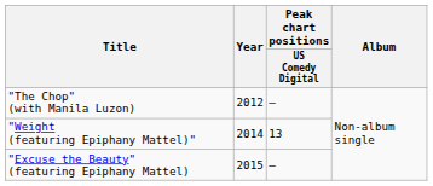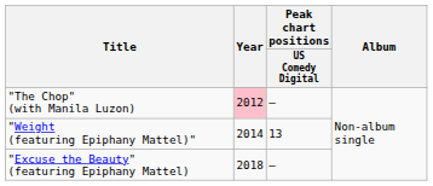 <table class="wikitable">
 <tr>
 <th scope="col" style="width:20em;" rowspan="2">Title</th>
 <th scope="col" style="width:2em;" rowspan="2">Year</th>
 <th scope="col" style="width:4em;" colspan="1">Peak chart positions</th>
 <th scope="col" style="width:8em;" rowspan="2">Album</th>
 </tr>
 <tr>
 <th scope="col" style="width:3em;font-size:85%;">US<br>Comedy<br>Digital<br></th>
 </tr>
 <tr>
 <td>"The Chop"<br>(with Manila Luzon)</td>
-<td>2012</td>
+<td style="background: pink;">2012</td>
 <td>—</td>
 <td rowspan="3">Non-album single</td>
 </tr>
 <tr>
 <td>"<a href='#'>Weight</a><br>(featuring Epiphany Mattel)"</td>
 <td>2014</td>
 <td>13</td>
 </tr>
 <tr>
 <td>"<a href='#'>Excuse the Beauty</a>"<br>(featuring Epiphany Mattel)</td>
-<td>2015</td>
+<td>2018</td>
 <td>—</td>
 </tr>
 </table>
